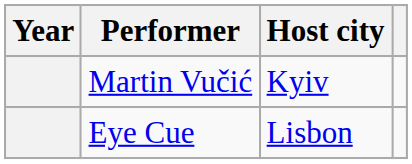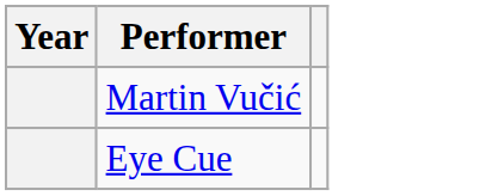 <table class="wikitable plainrowheaders" style="font-size:95%;">
 <tr>
 <th>Year</th>
 <th>Performer</th>
-<th>Host city</th>
 <th></th>
 </tr>
 <tr>
 <th scope="row"></th>
 <td><a href='#'>Martin Vučić</a></td>
-<td> <a href='#'>Kyiv</a></td>
 <td></td>
 </tr>
 <tr>
 <th scope="row"></th>
 <td><a href='#'>Eye Cue</a></td>
-<td> <a href='#'>Lisbon</a></td>
 <td></td>
 </tr>
 </table>
